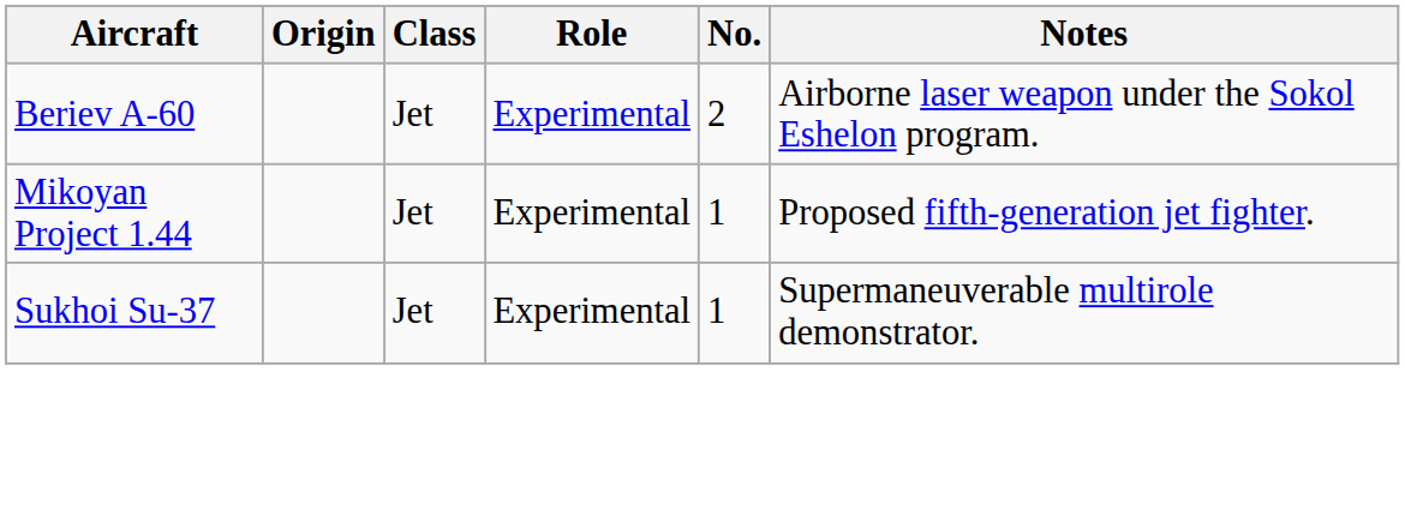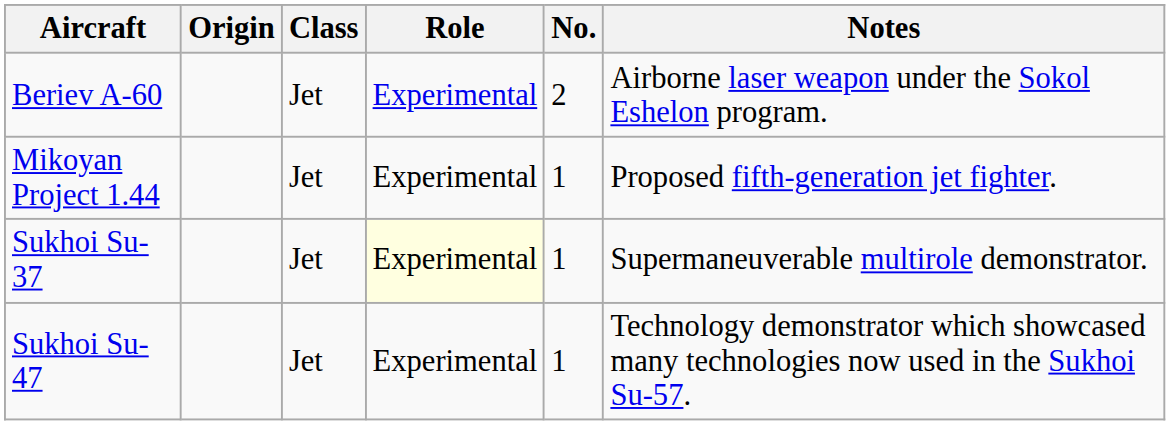 <table class="wikitable">
 <tr>
 <th>Aircraft</th>
 <th>Origin</th>
 <th>Class</th>
 <th>Role</th>
 <th>No.</th>
 <th>Notes</th>
 </tr>
 <tr>
 <td><a href='#'>Beriev A-60</a></td>
 <td></td>
 <td>Jet</td>
 <td><a href='#'>Experimental</a></td>
 <td>2</td>
 <td>Airborne <a href='#'>laser weapon</a> under the <a href='#'>Sokol Eshelon</a> program.</td>
 </tr>
 <tr>
 <td><a href='#'>Mikoyan Project 1.44</a></td>
 <td></td>
 <td>Jet</td>
 <td>Experimental</td>
 <td>1</td>
 <td>Proposed <a href='#'>fifth-generation jet fighter</a>.</td>
 </tr>
 <tr>
 <td><a href='#'>Sukhoi Su-37</a></td>
 <td></td>
 <td>Jet</td>
-<td>Experimental</td>
+<td style="background: lightyellow;">Experimental</td>
 <td>1</td>
 <td>Supermaneuverable <a href='#'>multirole</a> demonstrator.</td>
 </tr>
+<tr>
+<td><a href='#'>Sukhoi Su-47</a></td>
+<td></td>
+<td>Jet</td>
+<td>Experimental</td>
+<td>1</td>
+<td>Technology demonstrator which showcased many technologies now used in the <a href='#'>Sukhoi Su-57</a>.</td>
+</tr>
 </table>
